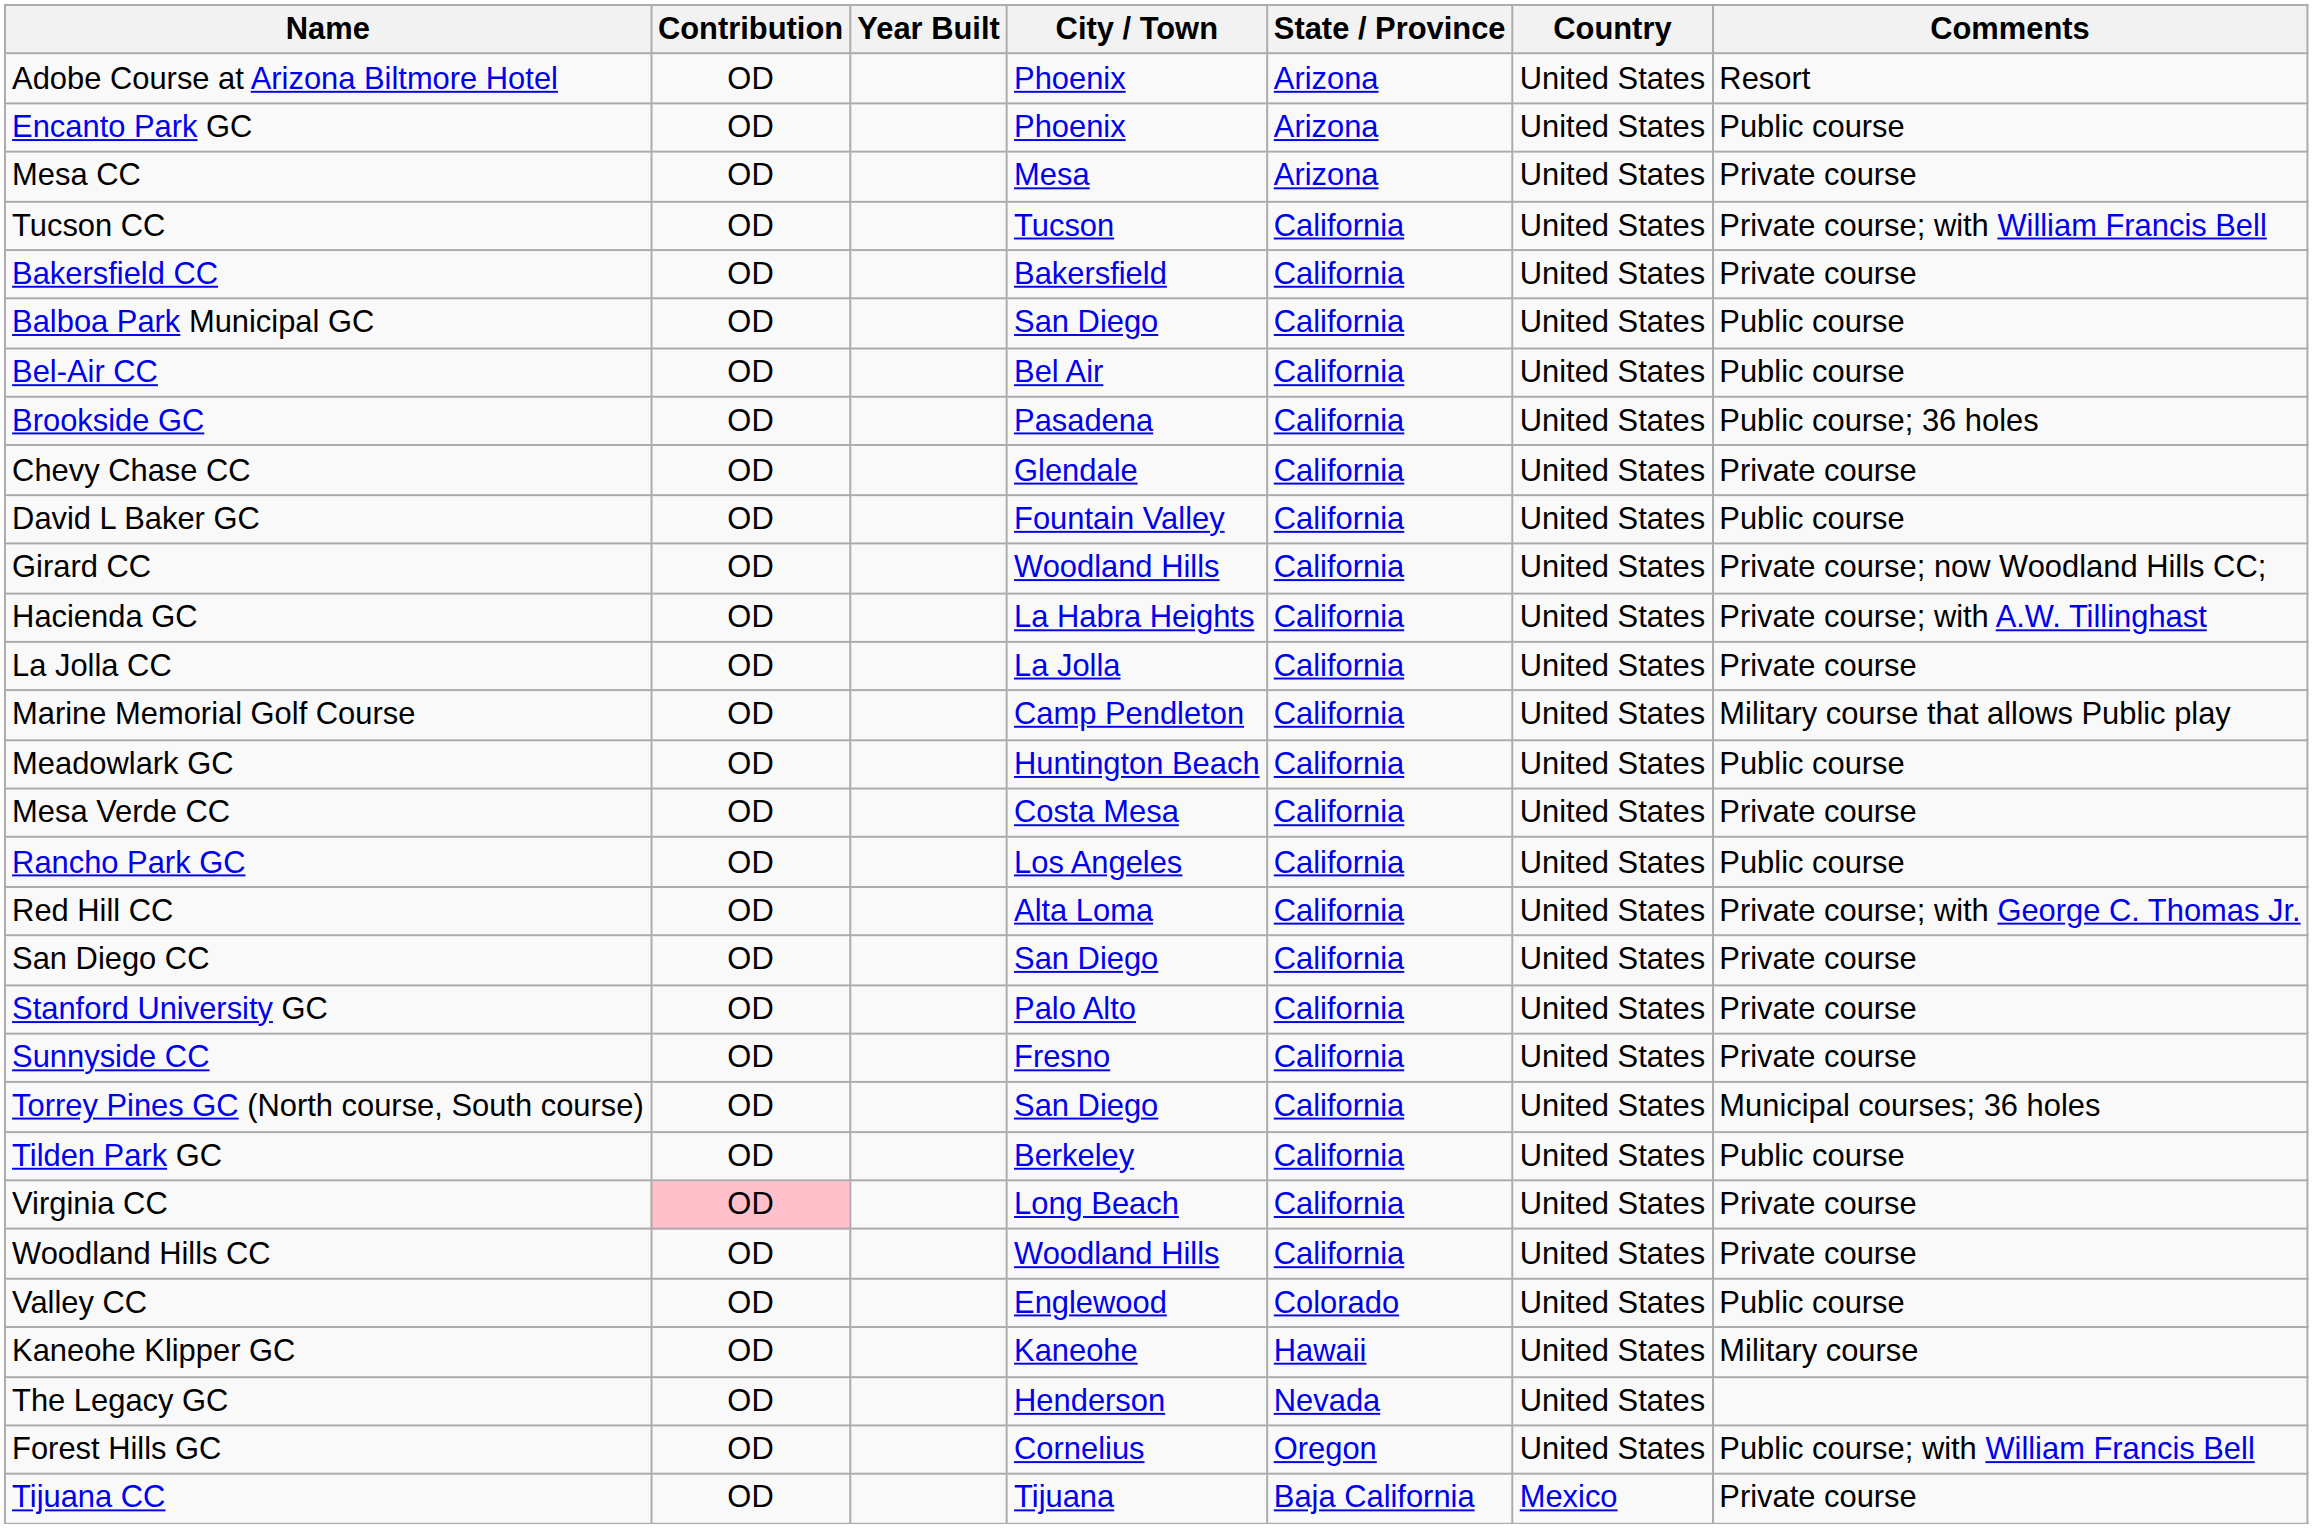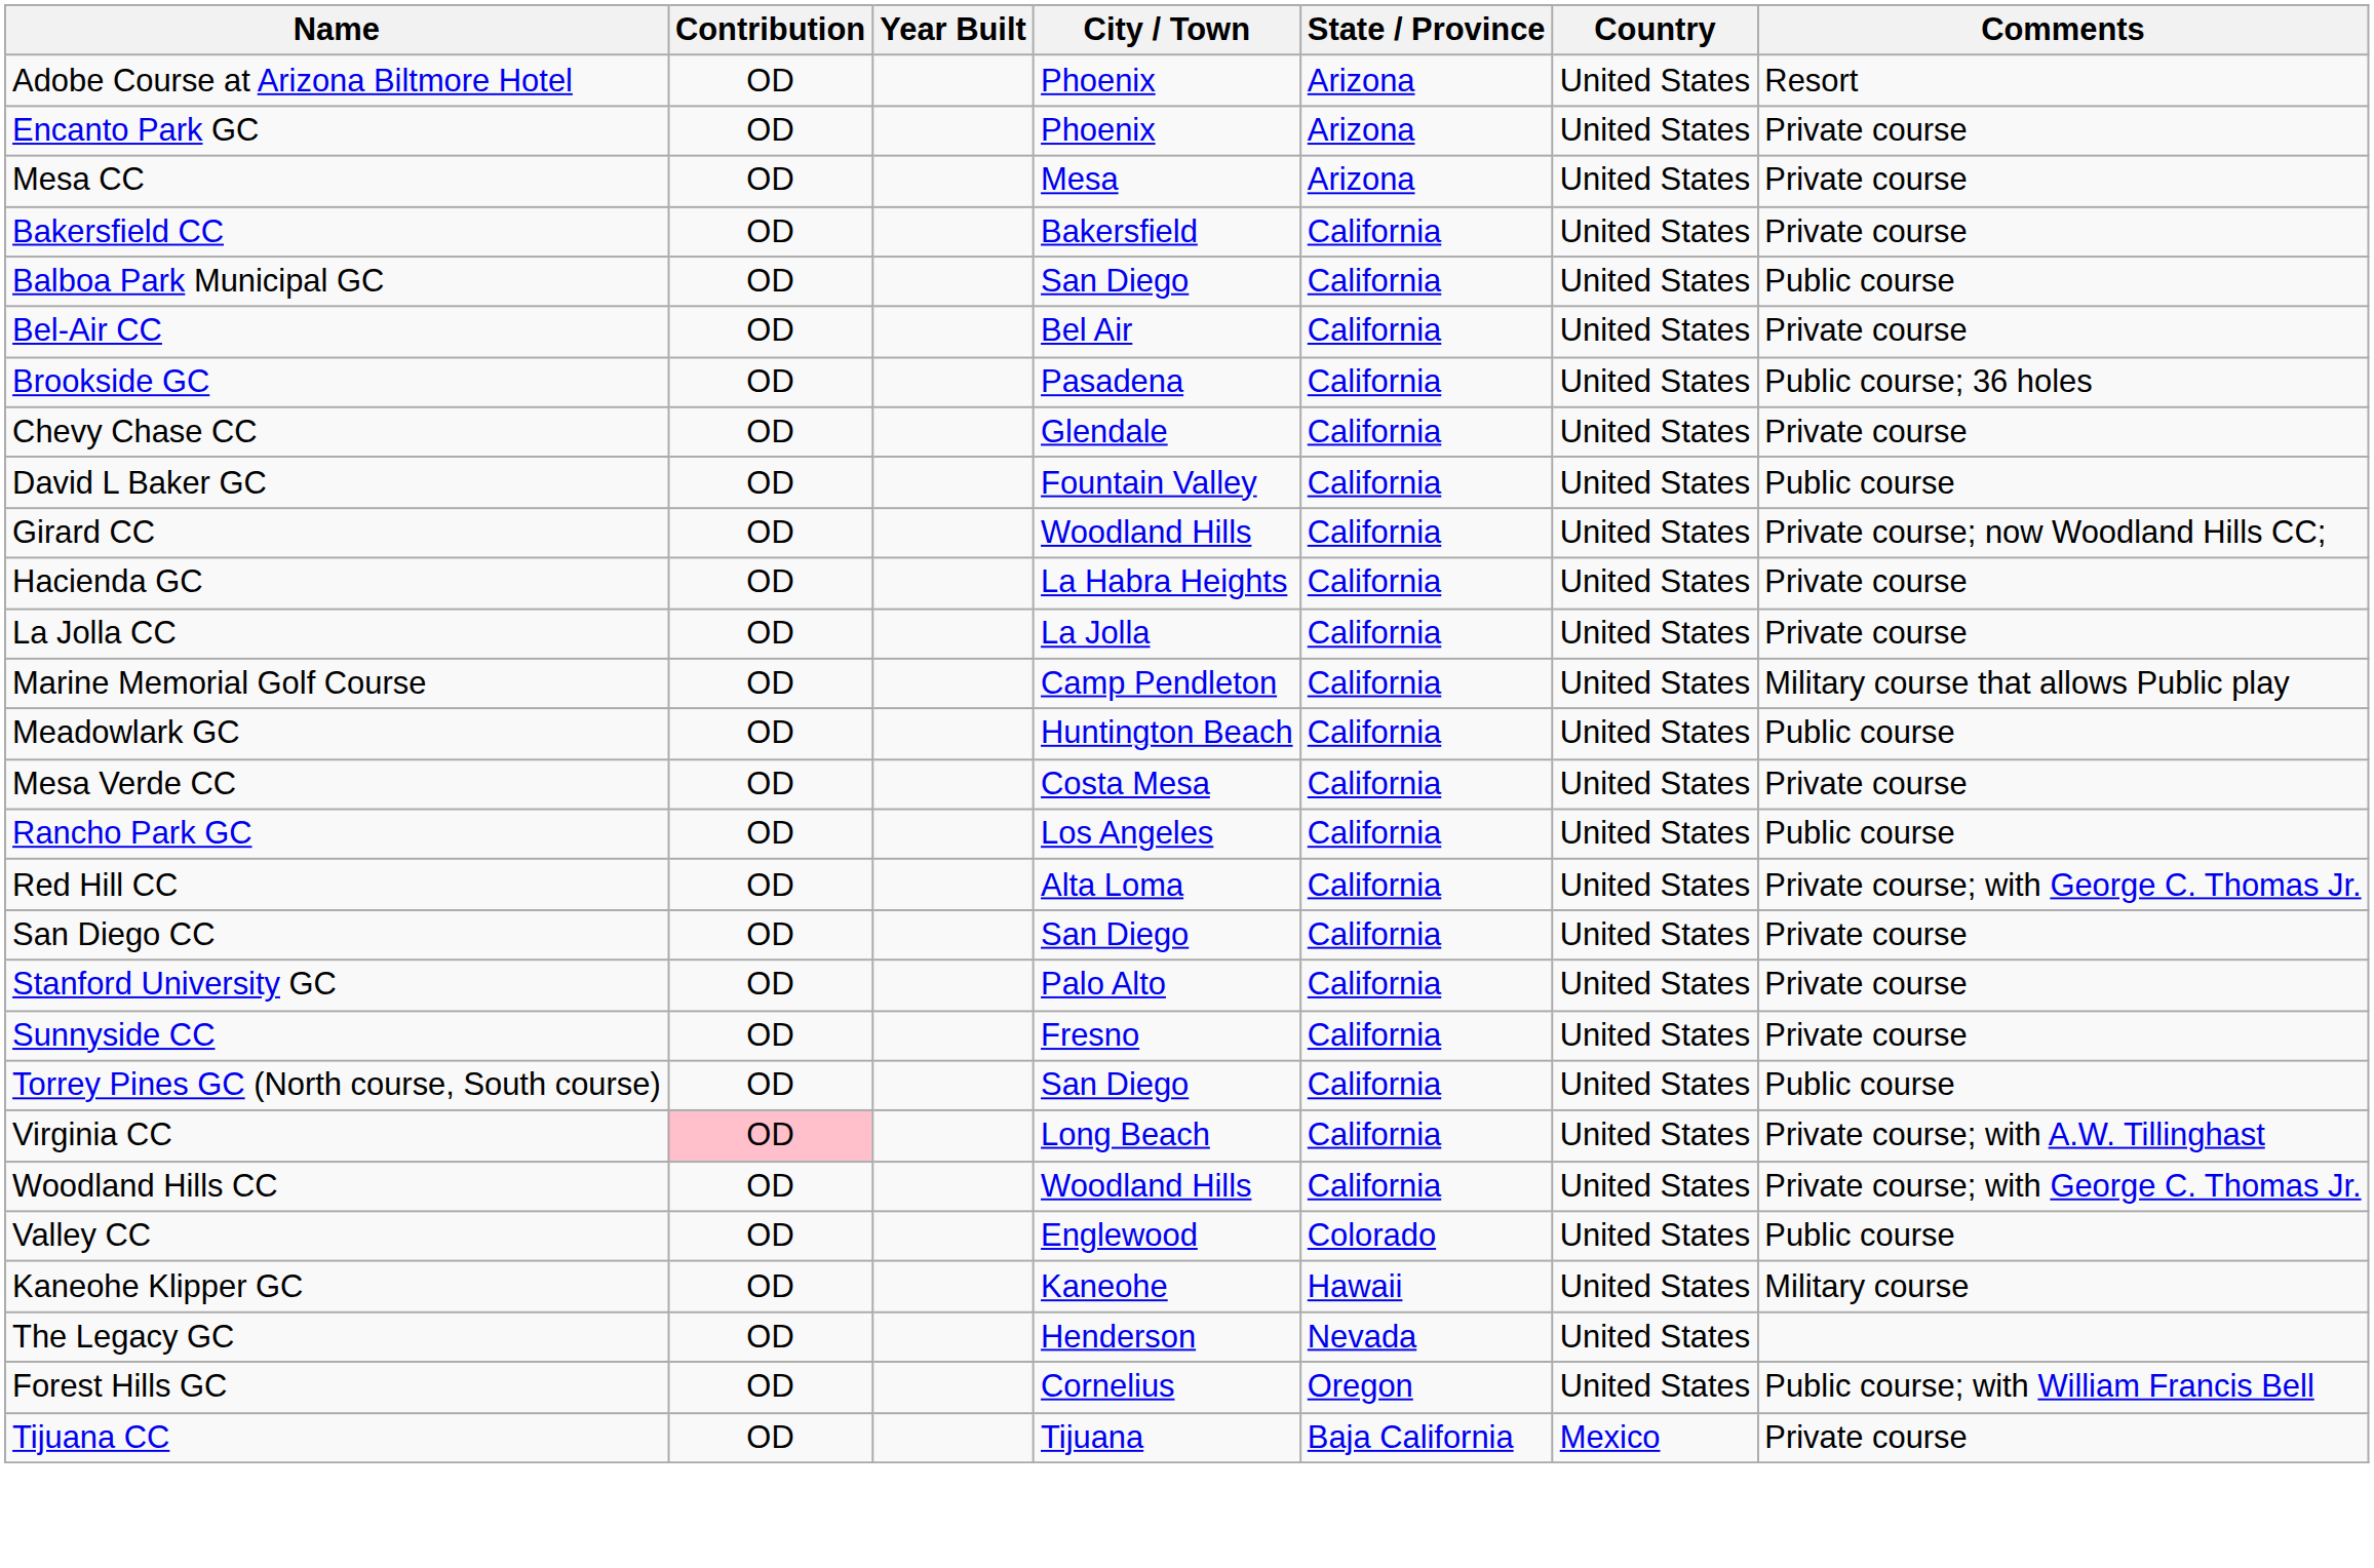 <table class="sortable wikitable">
 <tr>
 <th>Name</th>
 <th>Contribution</th>
 <th>Year Built</th>
 <th>City / Town</th>
 <th>State / Province</th>
 <th>Country</th>
 <th>Comments</th>
 </tr>
 <tr>
 <td>Adobe Course at <a href='#'>Arizona Biltmore Hotel</a></td>
 <td align=center>OD</td>
 <td align=center></td>
 <td><a href='#'>Phoenix</a></td>
 <td><a href='#'>Arizona</a></td>
 <td> United States</td>
 <td>Resort</td>
 </tr>
 <tr>
 <td><a href='#'>Encanto Park</a> GC</td>
 <td align=center>OD</td>
 <td align=center></td>
 <td><a href='#'>Phoenix</a></td>
 <td><a href='#'>Arizona</a></td>
 <td> United States</td>
-<td>Public course</td>
+<td>Private course</td>
 </tr>
 <tr>
 <td>Mesa CC</td>
 <td align=center>OD</td>
 <td align=center></td>
 <td><a href='#'>Mesa</a></td>
 <td><a href='#'>Arizona</a></td>
 <td> United States</td>
 <td>Private course</td>
-</tr>
-<tr>
-<td>Tucson CC</td>
-<td align=center>OD</td>
-<td align=center></td>
-<td><a href='#'>Tucson</a></td>
-<td><a href='#'>California</a></td>
-<td> United States</td>
-<td>Private course; with <a href='#'>William Francis Bell</a></td>
 </tr>
 <tr>
 <td><a href='#'>Bakersfield CC</a></td>
 <td align=center>OD</td>
 <td align=center></td>
 <td><a href='#'>Bakersfield</a></td>
 <td><a href='#'>California</a></td>
 <td> United States</td>
 <td>Private course</td>
 </tr>
 <tr>
 <td><a href='#'>Balboa Park</a> Municipal GC</td>
 <td align=center>OD</td>
 <td align=center></td>
 <td><a href='#'>San Diego</a></td>
 <td><a href='#'>California</a></td>
 <td> United States</td>
 <td>Public course</td>
 </tr>
 <tr>
 <td><a href='#'>Bel-Air CC</a></td>
 <td align=center>OD</td>
 <td align=center></td>
 <td><a href='#'>Bel Air</a></td>
 <td><a href='#'>California</a></td>
 <td> United States</td>
-<td>Public course</td>
+<td>Private course</td>
 </tr>
 <tr>
 <td><a href='#'>Brookside GC</a></td>
 <td align=center>OD</td>
 <td align=center></td>
 <td><a href='#'>Pasadena</a></td>
 <td><a href='#'>California</a></td>
 <td> United States</td>
 <td>Public course; 36 holes</td>
 </tr>
 <tr>
 <td>Chevy Chase CC</td>
 <td align=center>OD</td>
 <td align=center></td>
 <td><a href='#'>Glendale</a></td>
 <td><a href='#'>California</a></td>
 <td> United States</td>
 <td>Private course</td>
 </tr>
 <tr>
 <td>David L Baker GC</td>
 <td align=center>OD</td>
 <td align=center></td>
 <td><a href='#'>Fountain Valley</a></td>
 <td><a href='#'>California</a></td>
 <td> United States</td>
 <td>Public course</td>
 </tr>
 <tr>
 <td>Girard CC</td>
 <td align=center>OD</td>
 <td align=center></td>
 <td><a href='#'>Woodland Hills</a></td>
 <td><a href='#'>California</a></td>
 <td> United States</td>
 <td>Private course; now Woodland Hills CC;</td>
 </tr>
 <tr>
 <td>Hacienda GC</td>
 <td align=center>OD</td>
 <td align=center></td>
 <td><a href='#'>La Habra Heights</a></td>
 <td><a href='#'>California</a></td>
 <td> United States</td>
-<td>Private course; with <a href='#'>A.W. Tillinghast</a></td>
+<td>Private course</td>
 </tr>
 <tr>
 <td>La Jolla CC</td>
 <td align=center>OD</td>
 <td align=center></td>
 <td><a href='#'>La Jolla</a></td>
 <td><a href='#'>California</a></td>
 <td> United States</td>
 <td>Private course</td>
 </tr>
 <tr>
 <td>Marine Memorial Golf Course</td>
 <td align=center>OD</td>
 <td></td>
 <td><a href='#'>Camp Pendleton</a></td>
 <td><a href='#'>California</a></td>
 <td> United States</td>
 <td>Military course that allows Public play</td>
 </tr>
 <tr>
 <td>Meadowlark GC</td>
 <td align=center>OD</td>
 <td align=center></td>
 <td><a href='#'>Huntington Beach</a></td>
 <td><a href='#'>California</a></td>
 <td> United States</td>
 <td>Public course</td>
 </tr>
 <tr>
 <td>Mesa Verde CC</td>
 <td align=center>OD</td>
 <td align=center></td>
 <td><a href='#'>Costa Mesa</a></td>
 <td><a href='#'>California</a></td>
 <td> United States</td>
 <td>Private course</td>
 </tr>
 <tr>
 <td><a href='#'>Rancho Park GC</a></td>
 <td align=center>OD</td>
 <td align=center></td>
 <td><a href='#'>Los Angeles</a></td>
 <td><a href='#'>California</a></td>
 <td> United States</td>
 <td>Public course</td>
 </tr>
 <tr>
 <td>Red Hill CC</td>
 <td align=center>OD</td>
 <td align=center></td>
 <td><a href='#'>Alta Loma</a></td>
 <td><a href='#'>California</a></td>
 <td> United States</td>
 <td>Private course; with <a href='#'>George C. Thomas Jr.</a></td>
 </tr>
 <tr>
 <td>San Diego CC</td>
 <td align=center>OD</td>
 <td align=center></td>
 <td><a href='#'>San Diego</a></td>
 <td><a href='#'>California</a></td>
 <td> United States</td>
 <td>Private course</td>
 </tr>
 <tr>
 <td><a href='#'>Stanford University</a> GC</td>
 <td align="center">OD</td>
 <td align=center></td>
 <td><a href='#'>Palo Alto</a></td>
 <td><a href='#'>California</a></td>
 <td> United States</td>
 <td>Private course</td>
 </tr>
 <tr>
 <td><a href='#'>Sunnyside CC</a></td>
 <td align=center>OD</td>
 <td align=center></td>
 <td><a href='#'>Fresno</a></td>
 <td><a href='#'>California</a></td>
 <td> United States</td>
 <td>Private course</td>
 </tr>
 <tr>
 <td><a href='#'>Torrey Pines GC</a> (North course, South course)</td>
 <td align=center>OD</td>
 <td align=center></td>
 <td><a href='#'>San Diego</a></td>
 <td><a href='#'>California</a></td>
 <td> United States</td>
-<td>Municipal courses; 36 holes</td>
-</tr>
-<tr>
-<td><a href='#'>Tilden Park</a> GC</td>
-<td align=center>OD</td>
-<td align=center></td>
-<td><a href='#'>Berkeley</a></td>
-<td><a href='#'>California</a></td>
-<td> United States</td>
 <td>Public course</td>
 </tr>
 <tr>
 <td>Virginia CC</td>
 <td align=center style="background: pink;">OD</td>
 <td align=center></td>
 <td><a href='#'>Long Beach</a></td>
 <td><a href='#'>California</a></td>
 <td> United States</td>
-<td>Private course</td>
+<td>Private course; with <a href='#'>A.W. Tillinghast</a></td>
 </tr>
 <tr>
 <td>Woodland Hills CC</td>
 <td align=center>OD</td>
 <td align=center></td>
 <td><a href='#'>Woodland Hills</a></td>
 <td><a href='#'>California</a></td>
 <td> United States</td>
-<td>Private course</td>
+<td>Private course; with <a href='#'>George C. Thomas Jr.</a></td>
 </tr>
 <tr>
 <td>Valley CC</td>
 <td align=center>OD</td>
 <td align=center></td>
 <td><a href='#'>Englewood</a></td>
 <td><a href='#'>Colorado</a></td>
 <td> United States</td>
 <td>Public course</td>
 </tr>
 <tr>
 <td>Kaneohe Klipper GC</td>
 <td align=center>OD</td>
 <td align=center></td>
 <td><a href='#'>Kaneohe</a></td>
 <td><a href='#'>Hawaii</a></td>
 <td> United States</td>
 <td>Military course</td>
 </tr>
 <tr>
 <td>The Legacy GC</td>
 <td align=center>OD</td>
 <td align=center></td>
 <td><a href='#'>Henderson</a></td>
 <td><a href='#'>Nevada</a></td>
 <td> United States</td>
 <td></td>
 </tr>
 <tr>
 <td>Forest Hills GC</td>
 <td align=center>OD</td>
 <td align=center></td>
 <td><a href='#'>Cornelius</a></td>
 <td><a href='#'>Oregon</a></td>
 <td> United States</td>
 <td>Public course; with <a href='#'>William Francis Bell</a></td>
 </tr>
 <tr>
 <td><a href='#'>Tijuana CC</a></td>
 <td align=center>OD</td>
 <td align=center></td>
 <td><a href='#'>Tijuana</a></td>
 <td><a href='#'>Baja California</a></td>
 <td> <a href='#'>Mexico</a></td>
 <td>Private course</td>
 </tr>
 <tr>
 </tr>
 </table>
